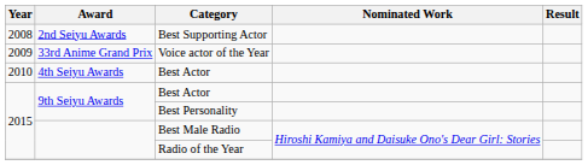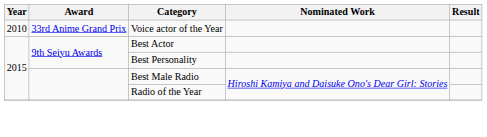 <table class="wikitable sortable">
 <tr>
 <th>Year</th>
 <th>Award</th>
 <th>Category</th>
 <th>Nominated Work</th>
 <th>Result</th>
 </tr>
 <tr>
-<td>2008</td>
-<td><a href='#'>2nd Seiyu Awards</a></td>
-<td>Best Supporting Actor</td>
-<td></td>
-<td></td>
-</tr>
-<tr>
-<td>2009</td>
+<td>2010</td>
 <td><a href='#'>33rd Anime Grand Prix</a></td>
 <td>Voice actor of the Year</td>
-<td></td>
-<td></td>
-</tr>
-<tr>
-<td>2010</td>
-<td><a href='#'>4th Seiyu Awards</a></td>
-<td>Best Actor</td>
 <td></td>
 <td></td>
 </tr>
 <tr>
 <td rowspan="4">2015</td>
 <td rowspan="2"><a href='#'>9th Seiyu Awards</a></td>
 <td>Best Actor</td>
 <td></td>
 <td></td>
 </tr>
 <tr>
 <td>Best Personality</td>
 <td></td>
 <td></td>
 </tr>
 <tr>
 <td rowspan="2"></td>
 <td>Best Male Radio</td>
 <td rowspan="2"><em><a href='#'>Hiroshi Kamiya and Daisuke Ono's Dear Girl: Stories</a></em><br></td>
 <td></td>
 </tr>
 <tr>
 <td>Radio of the Year</td>
 <td></td>
 </tr>
 <tr>
 </tr>
 </table>
